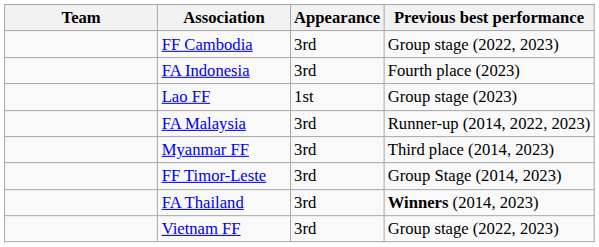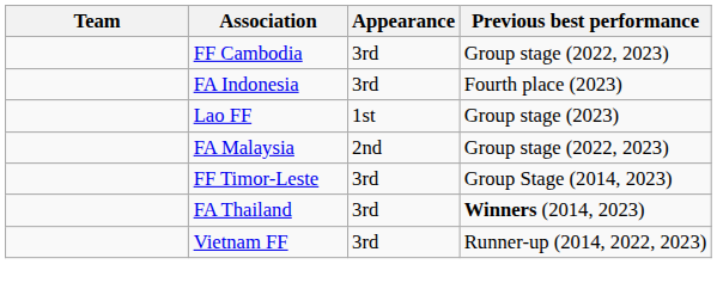 <table class="wikitable sortable">
 <tr>
 <th style="width:140px;">Team</th>
 <th style="width:120px;">Association</th>
 <th style="width:75px;">Appearance</th>
 <th>Previous best performance</th>
 </tr>
 <tr>
 <td></td>
 <td><a href='#'>FF Cambodia</a></td>
 <td>3rd</td>
 <td>Group stage (2022, 2023)</td>
 </tr>
 <tr>
 <td></td>
 <td><a href='#'>FA Indonesia</a></td>
 <td>3rd</td>
 <td>Fourth place (2023)</td>
 </tr>
 <tr>
 <td></td>
 <td><a href='#'>Lao FF</a></td>
 <td>1st</td>
 <td>Group stage (2023)</td>
 </tr>
 <tr>
 <td></td>
 <td><a href='#'>FA Malaysia</a></td>
-<td>3rd</td>
-<td>Runner-up (2014, 2022, 2023)</td>
-</tr>
-<tr>
-<td></td>
-<td><a href='#'>Myanmar FF</a></td>
-<td>3rd</td>
-<td>Third place (2014, 2023)</td>
+<td>2nd</td>
+<td>Group stage (2022, 2023)</td>
 </tr>
 <tr>
 <td></td>
 <td><a href='#'>FF Timor-Leste</a></td>
 <td>3rd</td>
 <td>Group Stage (2014, 2023)</td>
 </tr>
 <tr>
 <td></td>
 <td><a href='#'>FA Thailand</a></td>
 <td>3rd</td>
 <td><strong>Winners</strong> (2014, 2023)</td>
 </tr>
 <tr>
 <td></td>
 <td><a href='#'>Vietnam FF</a></td>
 <td>3rd</td>
-<td>Group stage (2022, 2023)</td>
+<td>Runner-up (2014, 2022, 2023)</td>
 </tr>
 </table>
